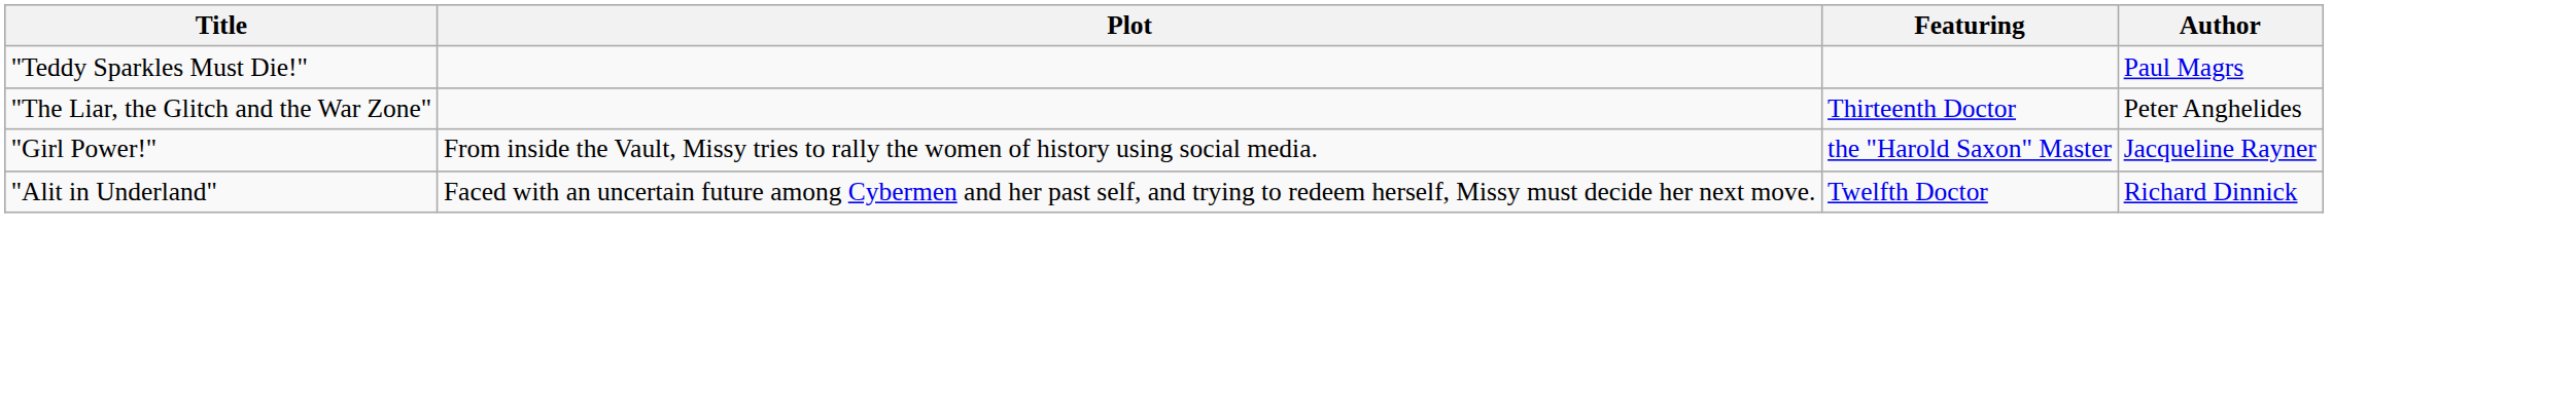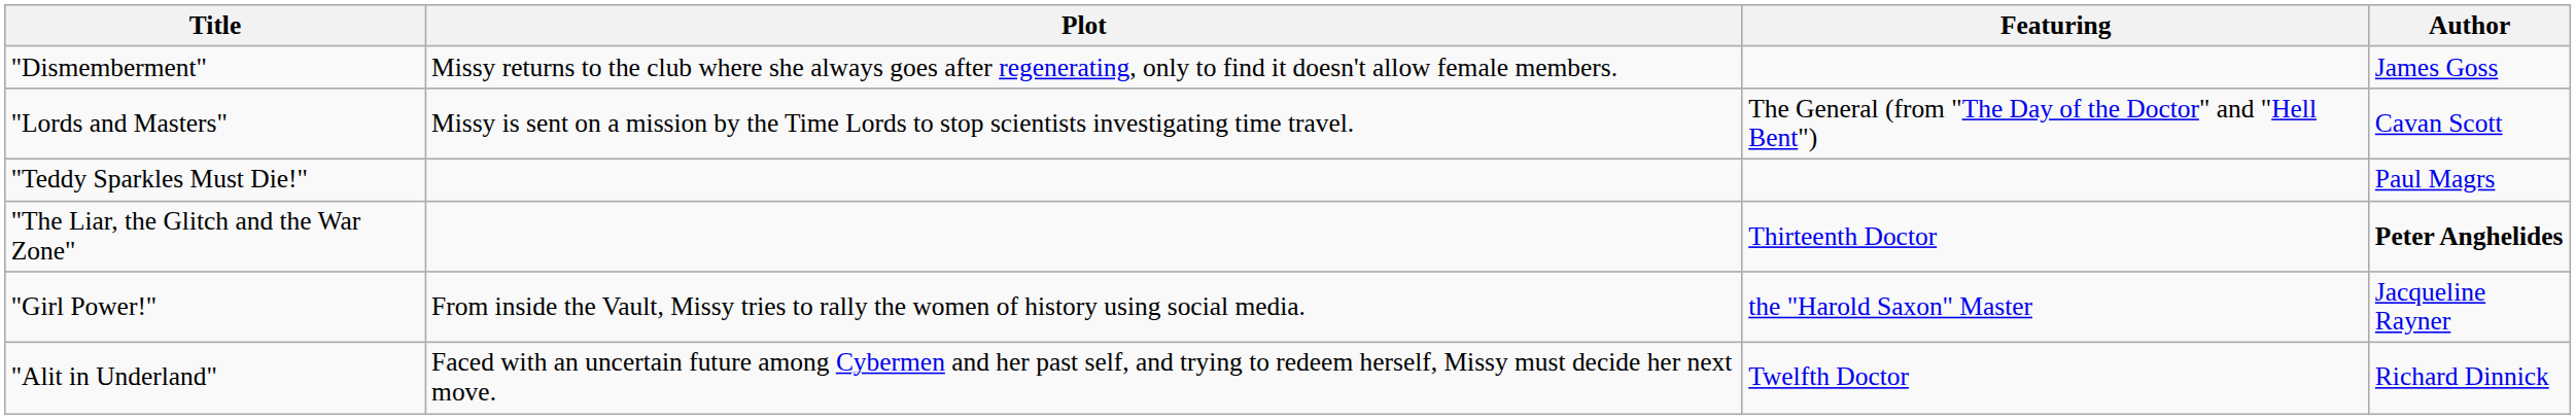 <table class="wikitable">
 <tr>
 <th>Title</th>
 <th>Plot</th>
 <th>Featuring</th>
 <th>Author</th>
+</tr>
+<tr>
+<td>"Dismemberment"</td>
+<td>Missy returns to the club where she always goes after <a href='#'>regenerating</a>, only to find it doesn't allow female members.</td>
+<td></td>
+<td><a href='#'>James Goss</a></td>
+</tr>
+<tr>
+<td>"Lords and Masters"</td>
+<td>Missy is sent on a mission by the Time Lords to stop scientists investigating time travel.</td>
+<td>The General (from "<a href='#'>The Day of the Doctor</a>" and "<a href='#'>Hell Bent</a>")</td>
+<td><a href='#'>Cavan Scott</a></td>
 </tr>
 <tr>
 <td>"Teddy Sparkles Must Die!"</td>
 <td></td>
 <td></td>
 <td><a href='#'>Paul Magrs</a></td>
 </tr>
 <tr>
 <td>"The Liar, the Glitch and the War Zone"</td>
 <td></td>
 <td><a href='#'>Thirteenth Doctor</a></td>
-<td>Peter Anghelides</td>
+<td><strong>Peter Anghelides</strong></td>
 </tr>
 <tr>
 <td>"Girl Power!"</td>
 <td>From inside the Vault, Missy tries to rally the women of history using social media.</td>
 <td><a href='#'>the "Harold Saxon" Master</a></td>
 <td><a href='#'>Jacqueline Rayner</a></td>
 </tr>
 <tr>
 <td>"Alit in Underland"</td>
 <td>Faced with an uncertain future among <a href='#'>Cybermen</a> and her past self, and trying to redeem herself, Missy must decide her next move.</td>
 <td><a href='#'>Twelfth Doctor</a></td>
 <td><a href='#'>Richard Dinnick</a></td>
 </tr>
 </table>
